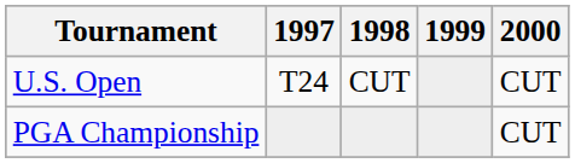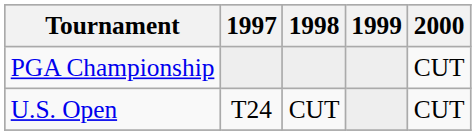 <table class="wikitable" style="font-size:95%;text-align:center;">
 <tr>
 <th>Tournament</th>
 <th>1997</th>
 <th>1998</th>
 <th>1999</th>
 <th>2000</th>
 </tr>
 <tr>
+<td align=left><a href='#'>PGA Championship</a></td>
+<td style="background:#eeeeee;"></td>
+<td style="background:#eeeeee;"></td>
+<td style="background:#eeeeee;"></td>
+<td>CUT</td>
+</tr>
+<tr>
 <td align=left><a href='#'>U.S. Open</a></td>
 <td>T24</td>
 <td>CUT</td>
 <td style="background:#eeeeee;"></td>
 <td>CUT</td>
 </tr>
-<tr>
-<td align=left><a href='#'>PGA Championship</a></td>
-<td style="background:#eeeeee;"></td>
-<td style="background:#eeeeee;"></td>
-<td style="background:#eeeeee;"></td>
-<td>CUT</td>
-</tr>
 </table>
